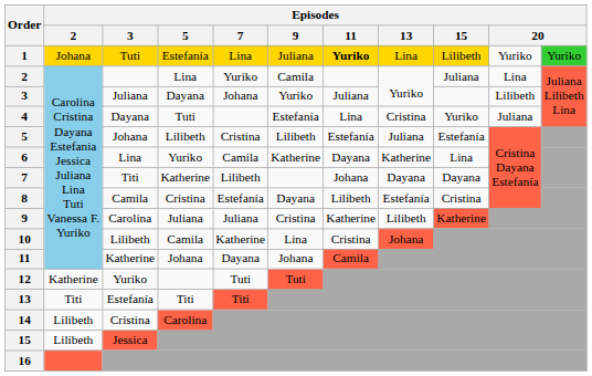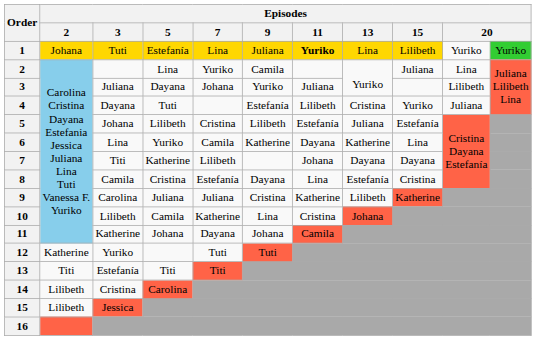 <table class="wikitable" style="text-align:center; font-size:92%">
 <tr>
 <th rowspan=2>Order</th>
 <th colspan=20>Episodes</th>
 </tr>
 <tr>
 <th>2</th>
 <th>3</th>
 <th>5</th>
 <th>7</th>
 <th>9</th>
 <th>11</th>
 <th>13</th>
 <th>15</th>
 <th colspan="2">20</th>
 </tr>
 <tr>
 <th>1</th>
 <td bgcolor="gold">Johana</td>
 <td bgcolor="gold">Tuti</td>
 <td bgcolor="gold">Estefanía</td>
 <td bgcolor="gold">Lina</td>
 <td bgcolor="gold">Juliana</td>
 <td bgcolor="gold"><strong>Yuriko</strong></td>
 <td bgcolor="gold">Lina</td>
 <td bgcolor="gold">Lilibeth</td>
 <td>Yuriko</td>
 <td bgcolor="limegreen">Yuriko</td>
 </tr>
 <tr>
 <th>2</th>
 <td rowspan="10" bgcolor="skyblue">Carolina <br> Cristina <br> Dayana <br> Estefania<br> Jessica <br> Juliana <br> Lina<br> Tuti <br> Vanessa F.<br> Yuriko</td>
 <td></td>
 <td>Lina</td>
 <td>Yuriko</td>
 <td>Camila</td>
 <td></td>
 <td rowspan="2"><br>Yuriko</td>
 <td>Juliana</td>
 <td>Lina</td>
 <td rowspan="3" bgcolor="tomato">Juliana<br>Lilibeth<br>Lina</td>
 </tr>
 <tr>
 <th>3</th>
 <td>Juliana</td>
 <td>Dayana</td>
 <td>Johana</td>
 <td>Yuriko</td>
 <td>Juliana</td>
 <td></td>
 <td>Lilibeth</td>
 </tr>
 <tr>
 <th>4</th>
 <td>Dayana</td>
 <td>Tuti</td>
 <td></td>
 <td>Estefanía</td>
-<td>Lina</td>
+<td>Lilibeth</td>
 <td>Cristina</td>
 <td>Yuriko</td>
 <td>Juliana</td>
 </tr>
 <tr>
 <th>5</th>
 <td>Johana</td>
 <td>Lilibeth</td>
 <td>Cristina</td>
 <td>Lilibeth</td>
 <td>Estefanía</td>
 <td>Juliana</td>
 <td>Estefanía</td>
 <td rowspan="4" bgcolor="tomato">Cristina<br>Dayana<br>Estefanía<br></td>
 <td colspan="10" style="background:darkgray;"></td>
 </tr>
 <tr>
 <th>6</th>
 <td>Lina</td>
 <td>Yuriko</td>
 <td>Camila</td>
 <td>Katherine</td>
 <td>Dayana</td>
 <td>Katherine</td>
 <td>Lina</td>
 <td colspan="10" style="background:darkgray;"></td>
 </tr>
 <tr>
 <th>7</th>
 <td>Titi</td>
 <td>Katherine</td>
 <td>Lilibeth</td>
 <td></td>
 <td>Johana</td>
 <td>Dayana</td>
 <td>Dayana</td>
 <td colspan="10" style="background:darkgray;"></td>
 </tr>
 <tr>
 <th>8</th>
 <td>Camila</td>
 <td>Cristina</td>
 <td>Estefanía</td>
 <td>Dayana</td>
-<td>Lilibeth</td>
+<td>Lina</td>
 <td>Estefanía</td>
 <td>Cristina</td>
 <td colspan="10" style="background:darkgray;"></td>
 </tr>
 <tr>
 <th>9</th>
 <td>Carolina</td>
 <td>Juliana</td>
 <td>Juliana</td>
 <td>Cristina</td>
 <td>Katherine</td>
 <td>Lilibeth</td>
 <td bgcolor="tomato">Katherine</td>
 <td colspan="10" style="background:darkgray;"></td>
 </tr>
 <tr>
 <th>10</th>
 <td>Lilibeth</td>
 <td>Camila</td>
 <td>Katherine</td>
 <td>Lina</td>
 <td>Cristina</td>
 <td bgcolor="tomato">Johana</td>
 <td colspan="10" style="background:darkgray;"></td>
 </tr>
 <tr>
 <th>11</th>
 <td>Katherine</td>
 <td>Johana</td>
 <td>Dayana</td>
 <td>Johana</td>
 <td bgcolor="tomato">Camila</td>
 <td colspan="10" style="background:darkgray;"></td>
 </tr>
 <tr>
 <th>12</th>
 <td>Katherine</td>
 <td>Yuriko</td>
 <td></td>
 <td>Tuti</td>
 <td bgcolor="tomato">Tuti</td>
 <td colspan="10" style="background:darkgray;"></td>
 </tr>
 <tr>
 <th>13</th>
 <td>Titi</td>
 <td>Estefanía</td>
 <td>Titi</td>
 <td bgcolor="tomato">Titi</td>
 <td colspan="10" style="background:darkgray;"></td>
 </tr>
 <tr>
 <th>14</th>
 <td>Lilibeth</td>
 <td>Cristina</td>
 <td bgcolor="tomato">Carolina</td>
 <td colspan="10" style="background:darkgray;"></td>
 </tr>
 <tr>
 <th>15</th>
 <td>Lilibeth</td>
 <td bgcolor="tomato">Jessica</td>
 <td colspan="10" style="background:darkgray;"></td>
 </tr>
 <tr>
 <th>16</th>
 <td bgcolor="tomato"></td>
 <td colspan="10" style="background:darkgray;"></td>
 </tr>
 </table>
